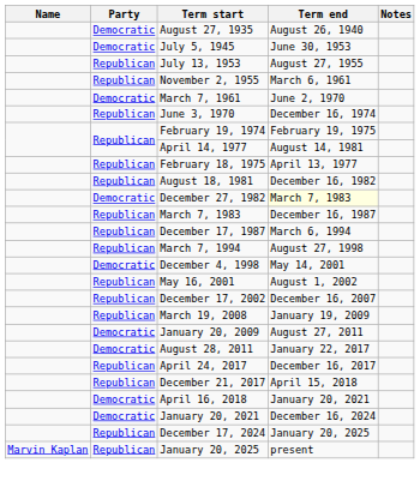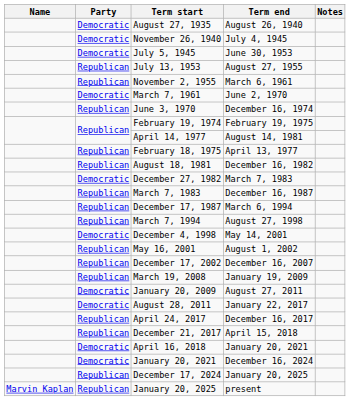 <table class="wikitable sortable">
 <tr>
 <th>Name</th>
 <th>Party</th>
 <th>Term start</th>
 <th>Term end</th>
 <th>Notes</th>
 </tr>
 <tr>
 <td></td>
 <td><a href='#'>Democratic</a></td>
 <td>August 27, 1935</td>
 <td>August 26, 1940</td>
+<td> </td>
+</tr>
+<tr>
+<td></td>
+<td><a href='#'>Democratic</a></td>
+<td>November 26, 1940</td>
+<td>July 4, 1945</td>
 <td> </td>
 </tr>
 <tr>
 <td></td>
 <td><a href='#'>Democratic</a></td>
 <td>July 5, 1945</td>
 <td>June 30, 1953</td>
 <td> </td>
 </tr>
 <tr>
 <td></td>
 <td><a href='#'>Republican</a></td>
 <td>July 13, 1953</td>
 <td>August 27, 1955</td>
 <td> </td>
 </tr>
 <tr>
 <td></td>
 <td><a href='#'>Republican</a></td>
 <td>November 2, 1955</td>
 <td>March 6, 1961</td>
 <td></td>
 </tr>
 <tr>
 <td></td>
 <td><a href='#'>Democratic</a></td>
 <td>March 7, 1961</td>
 <td>June 2, 1970</td>
 <td> </td>
 </tr>
 <tr>
 <td></td>
 <td><a href='#'>Republican</a></td>
 <td>June 3, 1970</td>
 <td>December 16, 1974</td>
 <td> </td>
 </tr>
 <tr>
 <td rowspan="2"></td>
 <td rowspan="2" ><a href='#'>Republican</a></td>
 <td>February 19, 1974</td>
 <td>February 19, 1975</td>
 <td></td>
 </tr>
 <tr>
 <td>April 14, 1977</td>
 <td>August 14, 1981</td>
 <td></td>
 </tr>
 <tr>
 <td></td>
 <td><a href='#'>Republican</a></td>
 <td>February 18, 1975</td>
 <td>April 13, 1977</td>
 <td></td>
 </tr>
 <tr>
 <td></td>
 <td><a href='#'>Republican</a></td>
 <td>August 18, 1981</td>
 <td>December 16, 1982</td>
 <td></td>
 </tr>
 <tr>
 <td></td>
 <td><a href='#'>Democratic</a></td>
 <td>December 27, 1982</td>
-<td style="background: lightyellow;">March 7, 1983</td>
+<td>March 7, 1983</td>
 <td></td>
 </tr>
 <tr>
 <td></td>
 <td><a href='#'>Republican</a></td>
 <td>March 7, 1983</td>
 <td>December 16, 1987</td>
 <td> </td>
 </tr>
 <tr>
 <td></td>
 <td><a href='#'>Republican</a></td>
 <td>December 17, 1987</td>
 <td>March 6, 1994</td>
 <td></td>
 </tr>
 <tr>
 <td></td>
 <td><a href='#'>Republican</a></td>
 <td>March 7, 1994</td>
 <td>August 27, 1998</td>
 <td></td>
 </tr>
 <tr>
 <td></td>
 <td><a href='#'>Democratic</a></td>
 <td>December 4, 1998</td>
 <td>May 14, 2001</td>
 <td></td>
 </tr>
 <tr>
 <td></td>
 <td><a href='#'>Republican</a></td>
 <td>May 16, 2001</td>
 <td>August 1, 2002</td>
 <td></td>
 </tr>
 <tr>
 <td></td>
 <td><a href='#'>Republican</a></td>
 <td>December 17, 2002</td>
 <td>December 16, 2007</td>
 <td> </td>
 </tr>
 <tr>
 <td></td>
 <td><a href='#'>Republican</a></td>
 <td>March 19, 2008</td>
 <td>January 19, 2009</td>
 <td></td>
 </tr>
 <tr>
 <td></td>
 <td><a href='#'>Democratic</a></td>
 <td>January 20, 2009</td>
 <td>August 27, 2011</td>
 <td></td>
 </tr>
 <tr>
 <td></td>
 <td><a href='#'>Democratic</a></td>
 <td>August 28, 2011</td>
 <td>January 22, 2017</td>
 <td></td>
 </tr>
 <tr>
 <td></td>
 <td><a href='#'>Republican</a></td>
 <td>April 24, 2017</td>
 <td>December 16, 2017</td>
 <td></td>
 </tr>
 <tr>
 <td></td>
 <td><a href='#'>Republican</a></td>
 <td>December 21, 2017</td>
 <td>April 15, 2018</td>
 <td></td>
 </tr>
 <tr>
 <td></td>
 <td><a href='#'>Democratic</a></td>
 <td>April 16, 2018</td>
 <td>January 20, 2021</td>
 <td></td>
 </tr>
 <tr>
 <td></td>
 <td><a href='#'>Democratic</a></td>
 <td>January 20, 2021</td>
 <td>December 16, 2024</td>
 <td></td>
 </tr>
 <tr>
 <td></td>
 <td><a href='#'>Republican</a></td>
 <td>December 17, 2024</td>
 <td>January 20, 2025</td>
 <td></td>
 </tr>
 <tr>
 <td><a href='#'>Marvin Kaplan</a></td>
 <td><a href='#'>Republican</a></td>
 <td>January 20, 2025</td>
 <td>present</td>
 <td></td>
 </tr>
 </table>
